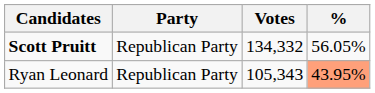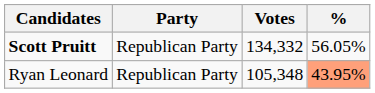 <table class="wikitable">
 <tr>
 <th>Candidates</th>
 <th>Party</th>
 <th>Votes</th>
 <th>%</th>
 </tr>
 <tr>
 <td><strong>Scott Pruitt</strong></td>
 <td>Republican Party</td>
 <td>134,332</td>
 <td>56.05%</td>
 </tr>
 <tr>
 <td>Ryan Leonard</td>
 <td>Republican Party</td>
-<td>105,343</td>
+<td>105,348</td>
 <td style="background: lightsalmon;">43.95%</td>
 </tr>
 </table>
